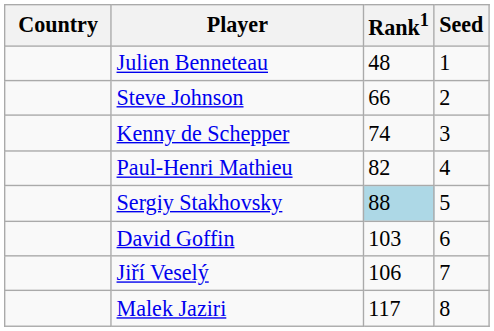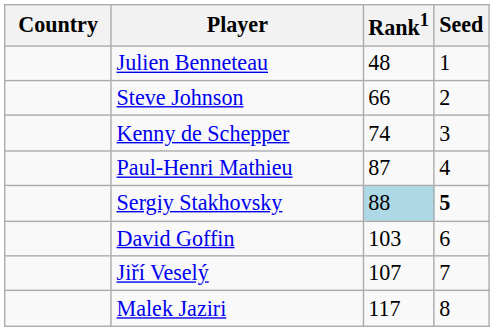 <table class="sortable wikitable">
 <tr>
 <th width="70">Country</th>
 <th width="175">Player</th>
 <th>Rank<sup>1</sup></th>
 <th>Seed</th>
 </tr>
 <tr>
 <td></td>
 <td><a href='#'>Julien Benneteau</a></td>
 <td>48</td>
 <td>1</td>
 </tr>
 <tr>
 <td></td>
 <td><a href='#'>Steve Johnson</a></td>
 <td>66</td>
 <td>2</td>
 </tr>
 <tr>
 <td></td>
 <td><a href='#'>Kenny de Schepper</a></td>
 <td>74</td>
 <td>3</td>
 </tr>
 <tr>
 <td></td>
 <td><a href='#'>Paul-Henri Mathieu</a></td>
-<td>82</td>
+<td>87</td>
 <td>4</td>
 </tr>
 <tr>
 <td></td>
 <td><a href='#'>Sergiy Stakhovsky</a></td>
 <td style="background: lightblue;">88</td>
-<td>5</td>
+<td><strong>5</strong></td>
 </tr>
 <tr>
 <td></td>
 <td><a href='#'>David Goffin</a></td>
 <td>103</td>
 <td>6</td>
 </tr>
 <tr>
 <td></td>
 <td><a href='#'>Jiří Veselý</a></td>
-<td>106</td>
+<td>107</td>
 <td>7</td>
 </tr>
 <tr>
 <td></td>
 <td><a href='#'>Malek Jaziri</a></td>
 <td>117</td>
 <td>8</td>
 </tr>
 </table>
